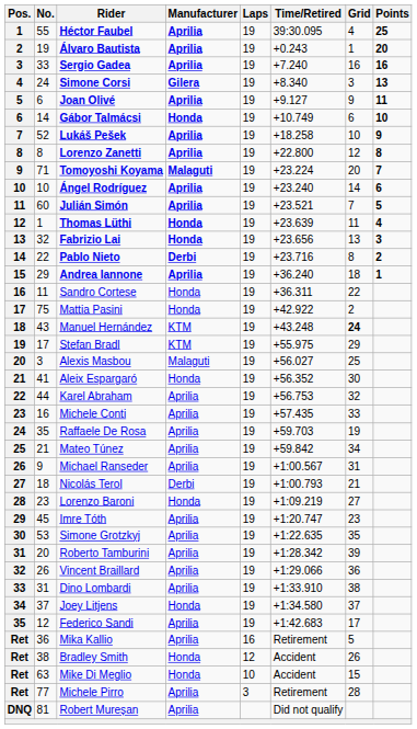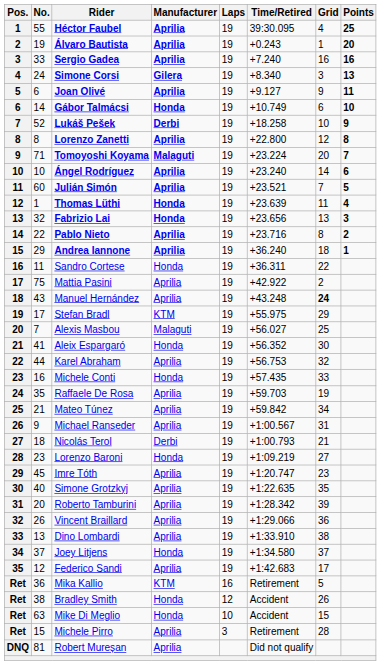 <table class="wikitable" style="font-size: 95%;">
 <tr>
 <th>Pos.</th>
 <th>No.</th>
 <th>Rider</th>
 <th>Manufacturer</th>
 <th>Laps</th>
 <th>Time/Retired</th>
 <th>Grid</th>
 <th>Points</th>
 </tr>
 <tr>
 <th>1</th>
 <td>55</td>
 <td> <strong><a href='#'>Héctor Faubel</a></strong></td>
 <td><strong><a href='#'>Aprilia</a></strong></td>
 <td>19</td>
 <td>39:30.095</td>
 <td>4</td>
 <td><strong>25</strong></td>
 </tr>
 <tr>
 <th>2</th>
 <td>19</td>
 <td> <strong><a href='#'>Álvaro Bautista</a></strong></td>
 <td><strong><a href='#'>Aprilia</a></strong></td>
 <td>19</td>
 <td>+0.243</td>
 <td>1</td>
 <td><strong>20</strong></td>
 </tr>
 <tr>
 <th>3</th>
 <td>33</td>
 <td> <strong><a href='#'>Sergio Gadea</a></strong></td>
 <td><strong><a href='#'>Aprilia</a></strong></td>
 <td>19</td>
 <td>+7.240</td>
 <td>16</td>
 <td><strong>16</strong></td>
 </tr>
 <tr>
 <th>4</th>
 <td>24</td>
 <td> <strong><a href='#'>Simone Corsi</a></strong></td>
 <td><strong><a href='#'>Gilera</a></strong></td>
 <td>19</td>
 <td>+8.340</td>
 <td>3</td>
 <td><strong>13</strong></td>
 </tr>
 <tr>
 <th>5</th>
 <td>6</td>
 <td> <strong><a href='#'>Joan Olivé</a></strong></td>
 <td><strong><a href='#'>Aprilia</a></strong></td>
 <td>19</td>
 <td>+9.127</td>
 <td>9</td>
 <td><strong>11</strong></td>
 </tr>
 <tr>
 <th>6</th>
 <td>14</td>
 <td> <strong><a href='#'>Gábor Talmácsi</a></strong></td>
 <td><strong><a href='#'>Honda</a></strong></td>
 <td>19</td>
 <td>+10.749</td>
 <td>6</td>
 <td><strong>10</strong></td>
 </tr>
 <tr>
 <th>7</th>
 <td>52</td>
 <td> <strong><a href='#'>Lukáš Pešek</a></strong></td>
-<td><strong><a href='#'>Aprilia</a></strong></td>
+<td><strong><a href='#'>Derbi</a></strong></td>
 <td>19</td>
 <td>+18.258</td>
 <td>10</td>
 <td><strong>9</strong></td>
 </tr>
 <tr>
 <th>8</th>
 <td>8</td>
 <td> <strong><a href='#'>Lorenzo Zanetti</a></strong></td>
 <td><strong><a href='#'>Aprilia</a></strong></td>
 <td>19</td>
 <td>+22.800</td>
 <td>12</td>
 <td><strong>8</strong></td>
 </tr>
 <tr>
 <th>9</th>
 <td>71</td>
 <td> <strong><a href='#'>Tomoyoshi Koyama</a></strong></td>
 <td><strong><a href='#'>Malaguti</a></strong></td>
 <td>19</td>
 <td>+23.224</td>
 <td>20</td>
 <td><strong>7</strong></td>
 </tr>
 <tr>
 <th>10</th>
 <td>10</td>
 <td> <strong><a href='#'>Ángel Rodríguez</a></strong></td>
 <td><strong><a href='#'>Aprilia</a></strong></td>
 <td>19</td>
 <td>+23.240</td>
 <td>14</td>
 <td><strong>6</strong></td>
 </tr>
 <tr>
 <th>11</th>
 <td>60</td>
 <td> <strong><a href='#'>Julián Simón</a></strong></td>
 <td><strong><a href='#'>Aprilia</a></strong></td>
 <td>19</td>
 <td>+23.521</td>
 <td>7</td>
 <td><strong>5</strong></td>
 </tr>
 <tr>
 <th>12</th>
 <td>1</td>
 <td> <strong><a href='#'>Thomas Lüthi</a></strong></td>
 <td><strong><a href='#'>Honda</a></strong></td>
 <td>19</td>
 <td>+23.639</td>
 <td>11</td>
 <td><strong>4</strong></td>
 </tr>
 <tr>
 <th>13</th>
 <td>32</td>
 <td> <strong><a href='#'>Fabrizio Lai</a></strong></td>
 <td><strong><a href='#'>Honda</a></strong></td>
 <td>19</td>
 <td>+23.656</td>
 <td>13</td>
 <td><strong>3</strong></td>
 </tr>
 <tr>
 <th>14</th>
 <td>22</td>
 <td> <strong><a href='#'>Pablo Nieto</a></strong></td>
-<td><strong><a href='#'>Derbi</a></strong></td>
+<td><strong><a href='#'>Aprilia</a></strong></td>
 <td>19</td>
 <td>+23.716</td>
 <td>8</td>
 <td><strong>2</strong></td>
 </tr>
 <tr>
 <th>15</th>
 <td>29</td>
 <td> <strong><a href='#'>Andrea Iannone</a></strong></td>
 <td><strong><a href='#'>Aprilia</a></strong></td>
 <td>19</td>
 <td>+36.240</td>
 <td>18</td>
 <td><strong>1</strong></td>
 </tr>
 <tr>
 <th>16</th>
 <td>11</td>
 <td> <a href='#'>Sandro Cortese</a></td>
 <td><a href='#'>Honda</a></td>
 <td>19</td>
 <td>+36.311</td>
 <td>22</td>
 <td></td>
 </tr>
 <tr>
 <th>17</th>
 <td>75</td>
 <td> <a href='#'>Mattia Pasini</a></td>
-<td><a href='#'>Honda</a></td>
+<td><a href='#'>Aprilia</a></td>
 <td>19</td>
 <td>+42.922</td>
 <td>2</td>
 <td></td>
 </tr>
 <tr>
 <th>18</th>
 <td>43</td>
 <td> <a href='#'>Manuel Hernández</a></td>
-<td><a href='#'>KTM</a></td>
+<td><a href='#'>Aprilia</a></td>
 <td>19</td>
 <td>+43.248</td>
 <td><strong>24</strong></td>
 <td></td>
 </tr>
 <tr>
 <th>19</th>
 <td>17</td>
 <td> <a href='#'>Stefan Bradl</a></td>
 <td><a href='#'>KTM</a></td>
 <td>19</td>
 <td>+55.975</td>
 <td>29</td>
 <td></td>
 </tr>
 <tr>
 <th>20</th>
-<td>3</td>
+<td>7</td>
 <td> <a href='#'>Alexis Masbou</a></td>
 <td><a href='#'>Malaguti</a></td>
 <td>19</td>
 <td>+56.027</td>
 <td>25</td>
 <td></td>
 </tr>
 <tr>
 <th>21</th>
 <td>41</td>
 <td> <a href='#'>Aleix Espargaró</a></td>
 <td><a href='#'>Honda</a></td>
 <td>19</td>
 <td>+56.352</td>
 <td>30</td>
 <td></td>
 </tr>
 <tr>
 <th>22</th>
 <td>44</td>
 <td> <a href='#'>Karel Abraham</a></td>
 <td><a href='#'>Aprilia</a></td>
 <td>19</td>
 <td>+56.753</td>
 <td>32</td>
 <td></td>
 </tr>
 <tr>
 <th>23</th>
 <td>16</td>
 <td> <a href='#'>Michele Conti</a></td>
-<td><a href='#'>Aprilia</a></td>
+<td><a href='#'>Honda</a></td>
 <td>19</td>
 <td>+57.435</td>
 <td>33</td>
 <td></td>
 </tr>
 <tr>
 <th>24</th>
 <td>35</td>
 <td> <a href='#'>Raffaele De Rosa</a></td>
 <td><a href='#'>Aprilia</a></td>
 <td>19</td>
 <td>+59.703</td>
 <td>19</td>
 <td></td>
 </tr>
 <tr>
 <th>25</th>
 <td>21</td>
 <td> <a href='#'>Mateo Túnez</a></td>
 <td><a href='#'>Aprilia</a></td>
 <td>19</td>
 <td>+59.842</td>
 <td>34</td>
 <td></td>
 </tr>
 <tr>
 <th>26</th>
 <td>9</td>
 <td> <a href='#'>Michael Ranseder</a></td>
 <td><a href='#'>Aprilia</a></td>
 <td>19</td>
 <td>+1:00.567</td>
 <td>31</td>
 <td></td>
 </tr>
 <tr>
 <th>27</th>
 <td>18</td>
 <td> <a href='#'>Nicolás Terol</a></td>
 <td><a href='#'>Derbi</a></td>
 <td>19</td>
 <td>+1:00.793</td>
 <td>21</td>
 <td></td>
 </tr>
 <tr>
 <th>28</th>
 <td>23</td>
 <td> <a href='#'>Lorenzo Baroni</a></td>
 <td><a href='#'>Honda</a></td>
 <td>19</td>
 <td>+1:09.219</td>
 <td>27</td>
 <td></td>
 </tr>
 <tr>
 <th>29</th>
 <td>45</td>
 <td> <a href='#'>Imre Tóth</a></td>
 <td><a href='#'>Aprilia</a></td>
 <td>19</td>
 <td>+1:20.747</td>
 <td>23</td>
 <td></td>
 </tr>
 <tr>
 <th>30</th>
-<td>53</td>
+<td>40</td>
 <td> <a href='#'>Simone Grotzkyj</a></td>
 <td><a href='#'>Aprilia</a></td>
 <td>19</td>
 <td>+1:22.635</td>
 <td>35</td>
 <td></td>
 </tr>
 <tr>
 <th>31</th>
 <td>20</td>
 <td> <a href='#'>Roberto Tamburini</a></td>
 <td><a href='#'>Aprilia</a></td>
 <td>19</td>
 <td>+1:28.342</td>
 <td>39</td>
 <td></td>
 </tr>
 <tr>
 <th>32</th>
 <td>26</td>
 <td> <a href='#'>Vincent Braillard</a></td>
 <td><a href='#'>Aprilia</a></td>
 <td>19</td>
 <td>+1:29.066</td>
 <td>36</td>
 <td></td>
 </tr>
 <tr>
 <th>33</th>
-<td>31</td>
+<td>13</td>
 <td> <a href='#'>Dino Lombardi</a></td>
 <td><a href='#'>Aprilia</a></td>
 <td>19</td>
 <td>+1:33.910</td>
 <td>38</td>
 <td></td>
 </tr>
 <tr>
 <th>34</th>
 <td>37</td>
 <td> <a href='#'>Joey Litjens</a></td>
 <td><a href='#'>Honda</a></td>
 <td>19</td>
 <td>+1:34.580</td>
 <td>37</td>
 <td></td>
 </tr>
 <tr>
 <th>35</th>
 <td>12</td>
 <td> <a href='#'>Federico Sandi</a></td>
 <td><a href='#'>Aprilia</a></td>
 <td>19</td>
 <td>+1:42.683</td>
 <td>17</td>
 <td></td>
 </tr>
 <tr>
 <th>Ret</th>
 <td>36</td>
 <td> <a href='#'>Mika Kallio</a></td>
-<td><a href='#'>Aprilia</a></td>
+<td><a href='#'>KTM</a></td>
 <td>16</td>
 <td>Retirement</td>
 <td>5</td>
 <td></td>
 </tr>
 <tr>
 <th>Ret</th>
 <td>38</td>
 <td> <a href='#'>Bradley Smith</a></td>
 <td><a href='#'>Honda</a></td>
 <td>12</td>
 <td>Accident</td>
 <td>26</td>
 <td></td>
 </tr>
 <tr>
 <th>Ret</th>
 <td>63</td>
 <td> <a href='#'>Mike Di Meglio</a></td>
 <td><a href='#'>Honda</a></td>
 <td>10</td>
 <td>Accident</td>
 <td>15</td>
 <td></td>
 </tr>
 <tr>
 <th>Ret</th>
-<td>77</td>
+<td>15</td>
 <td> <a href='#'>Michele Pirro</a></td>
 <td><a href='#'>Aprilia</a></td>
 <td>3</td>
 <td>Retirement</td>
 <td>28</td>
 <td></td>
 </tr>
 <tr>
 <th>DNQ</th>
 <td>81</td>
 <td> <a href='#'>Robert Mureșan</a></td>
 <td><a href='#'>Aprilia</a></td>
 <td></td>
 <td>Did not qualify</td>
 <td></td>
 <td></td>
 </tr>
 <tr>
 <th colspan=8></th>
 </tr>
 </table>
